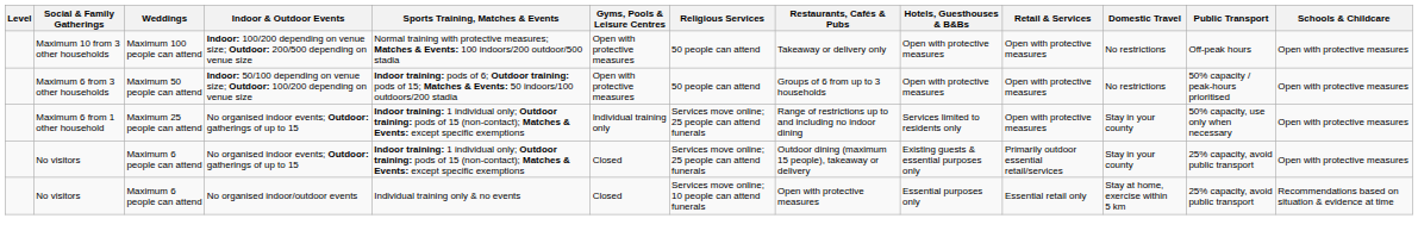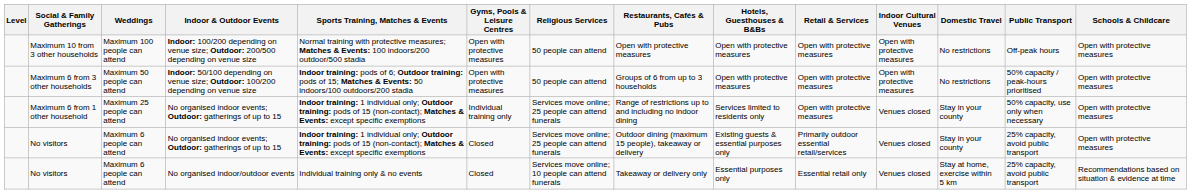 <table class="wikitable" style="text-align:left; font-size:83%">
 <tr>
 <th>Level</th>
 <th>Social & Family Gatherings</th>
 <th>Weddings</th>
 <th>Indoor & Outdoor Events</th>
 <th>Sports Training, Matches & Events</th>
 <th>Gyms, Pools & Leisure Centres</th>
 <th>Religious Services</th>
 <th>Restaurants, Cafés & Pubs</th>
 <th>Hotels, Guesthouses & B&Bs</th>
 <th>Retail & Services</th>
+<th>Indoor Cultural Venues</th>
 <th>Domestic Travel</th>
 <th>Public Transport</th>
 <th>Schools & Childcare</th>
 </tr>
 <tr>
 <td style="text-align:center;"></td>
 <td>Maximum 10 from 3 other households</td>
 <td>Maximum 100 people can attend</td>
 <td><strong>Indoor:</strong> 100/200 depending on venue size; <strong>Outdoor:</strong> 200/500 depending on venue size</td>
 <td>Normal training with protective measures; <strong>Matches & Events:</strong> 100 indoors/200 outdoor/500 stadia</td>
 <td>Open with protective measures</td>
 <td>50 people can attend</td>
-<td>Takeaway or delivery only</td>
+<td>Open with protective measures</td>
+<td>Open with protective measures</td>
 <td>Open with protective measures</td>
 <td>Open with protective measures</td>
 <td>No restrictions</td>
 <td>Off-peak hours</td>
 <td>Open with protective measures</td>
 </tr>
 <tr>
 <td style="text-align:center;"></td>
 <td>Maximum 6 from 3 other households</td>
 <td>Maximum 50 people can attend</td>
 <td><strong>Indoor:</strong> 50/100 depending on venue size; <strong>Outdoor:</strong> 100/200 depending on venue size</td>
 <td><strong>Indoor training:</strong> pods of 6; <strong>Outdoor training:</strong> pods of 15; <strong>Matches & Events:</strong> 50 indoors/100 outdoors/200 stadia</td>
 <td>Open with protective measures</td>
 <td>50 people can attend</td>
 <td>Groups of 6 from up to 3 households</td>
 <td>Open with protective measures</td>
 <td>Open with protective measures</td>
+<td>Open with protective measures</td>
 <td>No restrictions</td>
 <td>50% capacity / peak-hours prioritised</td>
 <td>Open with protective measures</td>
 </tr>
 <tr>
 <td style="text-align:center;"></td>
 <td>Maximum 6 from 1 other household</td>
 <td>Maximum 25 people can attend</td>
 <td>No organised indoor events; <strong>Outdoor:</strong> gatherings of up to 15</td>
 <td><strong>Indoor training:</strong> 1 individual only; <strong>Outdoor training:</strong> pods of 15 (non-contact); <strong>Matches & Events:</strong> except specific exemptions</td>
 <td>Individual training only</td>
 <td>Services move online; 25 people can attend funerals</td>
 <td>Range of restrictions up to and including no indoor dining</td>
 <td>Services limited to residents only</td>
 <td>Open with protective measures</td>
+<td>Venues closed</td>
 <td>Stay in your county</td>
 <td>50% capacity, use only when necessary</td>
 <td>Open with protective measures</td>
 </tr>
 <tr>
 <td style="text-align:center;"></td>
 <td>No visitors</td>
 <td>Maximum 6 people can attend</td>
 <td>No organised indoor events; <strong>Outdoor:</strong> gatherings of up to 15</td>
 <td><strong>Indoor training:</strong> 1 individual only; <strong>Outdoor training:</strong> pods of 15 (non-contact); <strong>Matches & Events:</strong> except specific exemptions</td>
 <td>Closed</td>
 <td>Services move online; 25 people can attend funerals</td>
 <td>Outdoor dining (maximum 15 people), takeaway or delivery</td>
 <td>Existing guests & essential purposes only</td>
 <td>Primarily outdoor essential retail/services</td>
+<td>Venues closed</td>
 <td>Stay in your county</td>
 <td>25% capacity, avoid public transport</td>
 <td>Open with protective measures</td>
 </tr>
 <tr>
 <td style="text-align:center;"></td>
 <td>No visitors</td>
 <td>Maximum 6 people can attend</td>
 <td>No organised indoor/outdoor events</td>
 <td>Individual training only & no events</td>
 <td>Closed</td>
 <td>Services move online; 10 people can attend funerals</td>
-<td>Open with protective measures</td>
+<td>Takeaway or delivery only</td>
 <td>Essential purposes only</td>
 <td>Essential retail only</td>
+<td>Venues closed</td>
 <td>Stay at home, exercise within 5 km</td>
 <td>25% capacity, avoid public transport</td>
 <td>Recommendations based on situation & evidence at time</td>
 </tr>
 </table>
